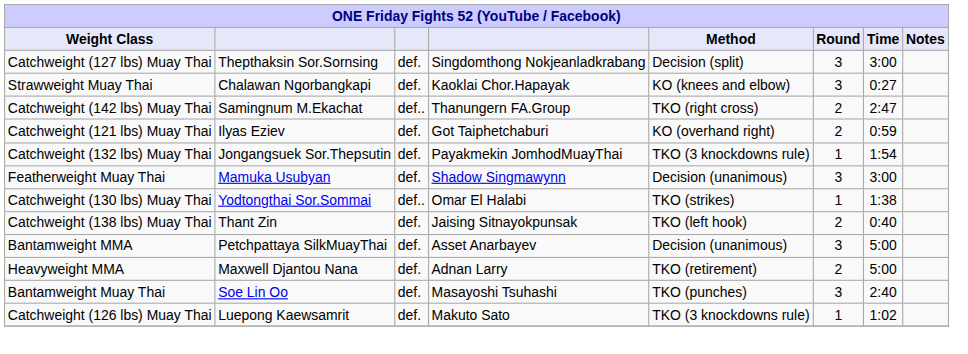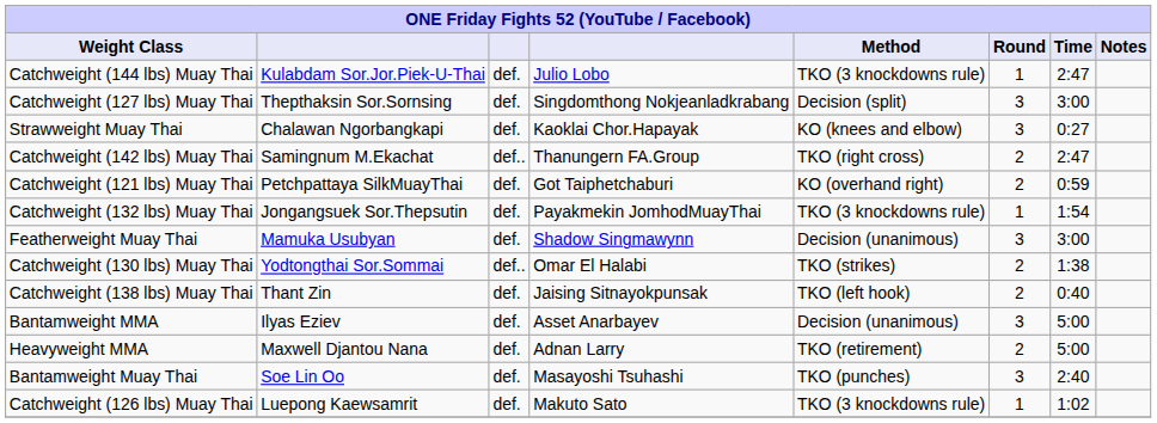 <table class="wikitable" style="font-size: 80%;">
 <tr>
 <th colspan="8" style="background-color: #ccf; color: #000080; text-align: center;"><strong>ONE Friday Fights 52 (YouTube / Facebook)</strong></th>
 </tr>
 <tr>
 <th colspan="1" style="background-color: #E6E8FA; color: #000000; text-align: center;">Weight Class</th>
 <th colspan="1" style="background-color: #E6E8FA; color: #000000; text-align: center;"></th>
 <th colspan="1" style="background-color: #E6E8FA; color: #000000; text-align: center;"></th>
 <th colspan="1" style="background-color: #E6E8FA; color: #000000; text-align: center;"></th>
 <th colspan="1" style="background-color: #E6E8FA; color: #000000; text-align: center;">Method</th>
 <th colspan="1" style="background-color: #E6E8FA; color: #000000; text-align: center;">Round</th>
 <th colspan="1" style="background-color: #E6E8FA; color: #000000; text-align: center;">Time</th>
 <th colspan="1" style="background-color: #E6E8FA; color: #000000; text-align: center;">Notes</th>
+</tr>
+<tr>
+<td>Catchweight (144 lbs) Muay Thai</td>
+<td> <a href='#'>Kulabdam Sor.Jor.Piek-U-Thai</a></td>
+<td>def.</td>
+<td> <a href='#'>Julio Lobo</a></td>
+<td>TKO (3 knockdowns rule)</td>
+<td align=center>1</td>
+<td align=center>2:47</td>
+<td></td>
 </tr>
 <tr>
 <td>Catchweight (127 lbs) Muay Thai</td>
 <td> Thepthaksin Sor.Sornsing</td>
 <td>def.</td>
 <td> Singdomthong Nokjeanladkrabang</td>
 <td>Decision (split)</td>
 <td align=center>3</td>
 <td align=center>3:00</td>
 <td></td>
 </tr>
 <tr>
 <td>Strawweight Muay Thai</td>
 <td> Chalawan Ngorbangkapi</td>
 <td>def.</td>
 <td> Kaoklai Chor.Hapayak</td>
 <td>KO (knees and elbow)</td>
 <td align=center>3</td>
 <td align=center>0:27</td>
 <td></td>
 </tr>
 <tr>
 <td>Catchweight (142 lbs) Muay Thai</td>
 <td> Samingnum M.Ekachat</td>
 <td>def..</td>
 <td> Thanungern FA.Group</td>
 <td>TKO (right cross)</td>
 <td align=center>2</td>
 <td align=center>2:47</td>
 <td></td>
 </tr>
 <tr>
 <td>Catchweight (121 lbs) Muay Thai</td>
-<td> Ilyas Eziev</td>
+<td> Petchpattaya SilkMuayThai</td>
 <td>def.</td>
 <td> Got Taiphetchaburi</td>
 <td>KO (overhand right)</td>
 <td align=center>2</td>
 <td align=center>0:59</td>
 <td></td>
 </tr>
 <tr>
 <td>Catchweight (132 lbs) Muay Thai</td>
 <td> Jongangsuek Sor.Thepsutin</td>
 <td>def.</td>
 <td> Payakmekin JomhodMuayThai</td>
 <td>TKO (3 knockdowns rule)</td>
 <td align=center>1</td>
 <td align=center>1:54</td>
 <td></td>
 </tr>
 <tr>
 <td>Featherweight Muay Thai</td>
 <td> <a href='#'>Mamuka Usubyan</a></td>
 <td>def.</td>
 <td> <a href='#'>Shadow Singmawynn</a></td>
 <td>Decision (unanimous)</td>
 <td align=center>3</td>
 <td align=center>3:00</td>
 <td></td>
 </tr>
 <tr>
 <td>Catchweight (130 lbs) Muay Thai</td>
 <td> <a href='#'>Yodtongthai Sor.Sommai</a></td>
 <td>def..</td>
 <td> Omar El Halabi</td>
 <td>TKO (strikes)</td>
-<td align=center>1</td>
+<td align=center>2</td>
 <td align=center>1:38</td>
 <td></td>
 </tr>
 <tr>
 <td>Catchweight (138 lbs) Muay Thai</td>
 <td> Thant Zin</td>
 <td>def.</td>
 <td> Jaising Sitnayokpunsak</td>
 <td>TKO (left hook)</td>
 <td align=center>2</td>
 <td align=center>0:40</td>
 <td></td>
 </tr>
 <tr>
 <td>Bantamweight MMA</td>
-<td> Petchpattaya SilkMuayThai</td>
+<td> Ilyas Eziev</td>
 <td>def.</td>
 <td> Asset Anarbayev</td>
 <td>Decision (unanimous)</td>
 <td align=center>3</td>
 <td align=center>5:00</td>
 <td></td>
 </tr>
 <tr>
 <td>Heavyweight MMA</td>
 <td> Maxwell Djantou Nana</td>
 <td>def.</td>
 <td> Adnan Larry</td>
 <td>TKO (retirement)</td>
 <td align=center>2</td>
 <td align=center>5:00</td>
 <td></td>
 </tr>
 <tr>
 <td>Bantamweight Muay Thai</td>
 <td> <a href='#'>Soe Lin Oo</a></td>
 <td>def.</td>
 <td> Masayoshi Tsuhashi</td>
 <td>TKO (punches)</td>
 <td align=center>3</td>
 <td align=center>2:40</td>
 <td></td>
 </tr>
 <tr>
 <td>Catchweight (126 lbs) Muay Thai</td>
 <td> Luepong Kaewsamrit</td>
 <td>def.</td>
 <td> Makuto Sato</td>
 <td>TKO (3 knockdowns rule)</td>
 <td align=center>1</td>
 <td align=center>1:02</td>
 <td></td>
 </tr>
 <tr>
 </tr>
 </table>
